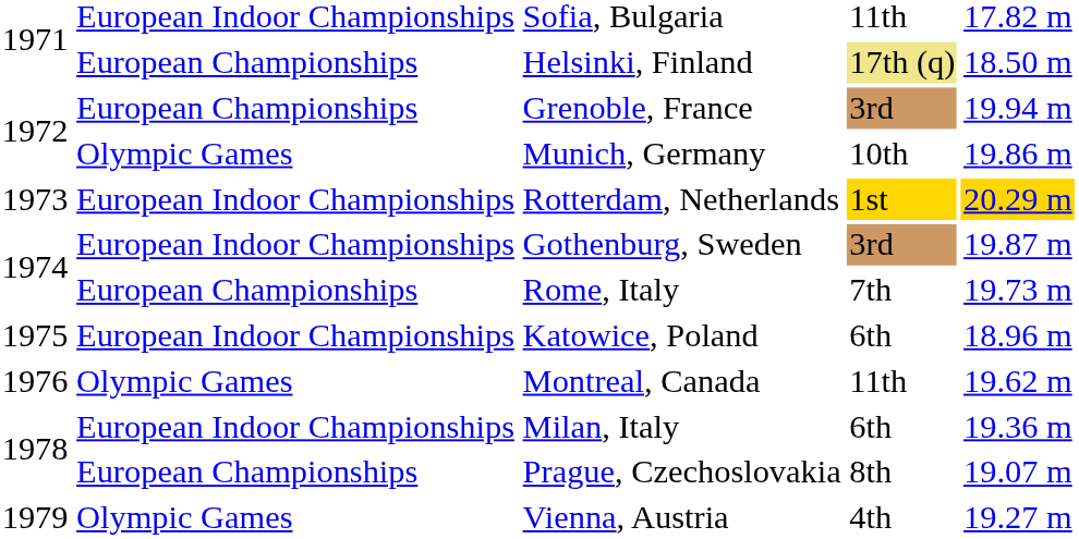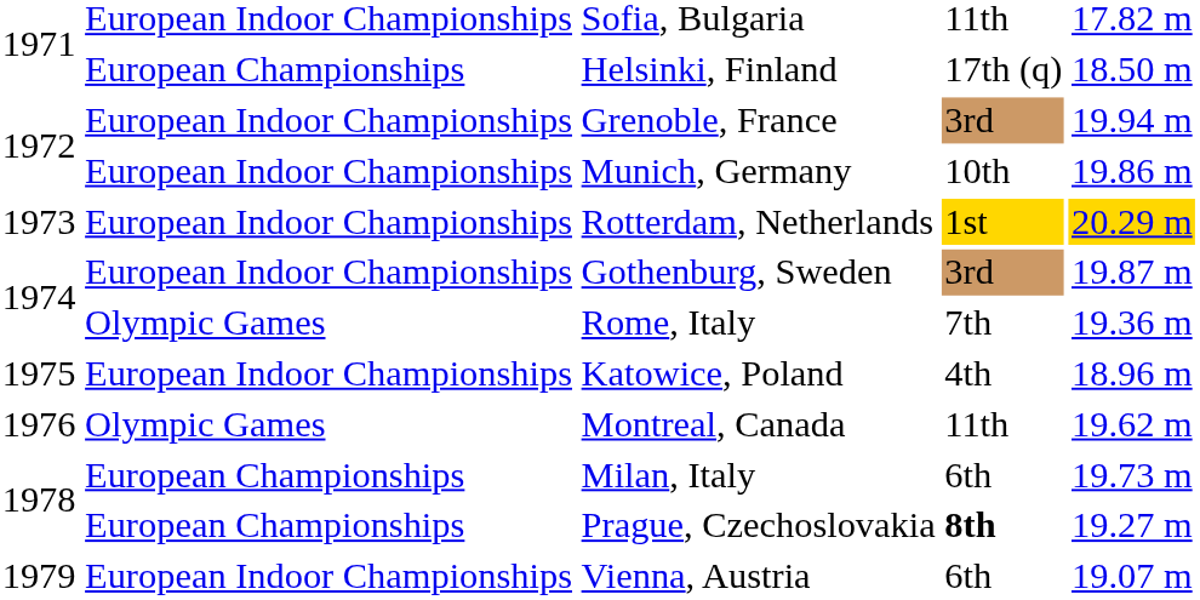 <table>
 <tr>
 <td rowspan=2>1971</td>
 <td><a href='#'>European Indoor Championships</a></td>
 <td><a href='#'>Sofia</a>, Bulgaria</td>
 <td>11th</td>
 <td><a href='#'>17.82 m</a></td>
 </tr>
 <tr>
 <td><a href='#'>European Championships</a></td>
 <td><a href='#'>Helsinki</a>, Finland</td>
-<td style="background: khaki;">17th (q)</td>
+<td>17th (q)</td>
 <td><a href='#'>18.50 m</a></td>
 </tr>
 <tr>
 <td rowspan=2>1972</td>
-<td><a href='#'>European Championships</a></td>
+<td><a href='#'>European Indoor Championships</a></td>
 <td><a href='#'>Grenoble</a>, France</td>
 <td bgcolor=cc9966>3rd</td>
 <td><a href='#'>19.94 m</a></td>
 </tr>
 <tr>
-<td><a href='#'>Olympic Games</a></td>
+<td><a href='#'>European Indoor Championships</a></td>
 <td><a href='#'>Munich</a>, Germany</td>
 <td>10th</td>
 <td><a href='#'>19.86 m</a></td>
 </tr>
 <tr>
 <td>1973</td>
 <td><a href='#'>European Indoor Championships</a></td>
 <td><a href='#'>Rotterdam</a>, Netherlands</td>
 <td bgcolor=gold>1st</td>
 <td style="background: gold;"><a href='#'>20.29 m</a></td>
 </tr>
 <tr>
 <td rowspan=2>1974</td>
 <td><a href='#'>European Indoor Championships</a></td>
 <td><a href='#'>Gothenburg</a>, Sweden</td>
 <td bgcolor=cc9966>3rd</td>
 <td><a href='#'>19.87 m</a></td>
 </tr>
 <tr>
-<td><a href='#'>European Championships</a></td>
+<td><a href='#'>Olympic Games</a></td>
 <td><a href='#'>Rome</a>, Italy</td>
 <td>7th</td>
-<td><a href='#'>19.73 m</a></td>
+<td><a href='#'>19.36 m</a></td>
 </tr>
 <tr>
 <td>1975</td>
 <td><a href='#'>European Indoor Championships</a></td>
 <td><a href='#'>Katowice</a>, Poland</td>
-<td>6th</td>
+<td>4th</td>
 <td><a href='#'>18.96 m</a></td>
 </tr>
 <tr>
 <td>1976</td>
 <td><a href='#'>Olympic Games</a></td>
 <td><a href='#'>Montreal</a>, Canada</td>
 <td>11th</td>
 <td><a href='#'>19.62 m</a></td>
 </tr>
 <tr>
 <td rowspan=2>1978</td>
-<td><a href='#'>European Indoor Championships</a></td>
+<td><a href='#'>European Championships</a></td>
 <td><a href='#'>Milan</a>, Italy</td>
 <td>6th</td>
-<td><a href='#'>19.36 m</a></td>
+<td><a href='#'>19.73 m</a></td>
 </tr>
 <tr>
 <td><a href='#'>European Championships</a></td>
 <td><a href='#'>Prague</a>, Czechoslovakia</td>
-<td>8th</td>
-<td><a href='#'>19.07 m</a></td>
+<td><strong>8th</strong></td>
+<td><a href='#'>19.27 m</a></td>
 </tr>
 <tr>
 <td>1979</td>
-<td><a href='#'>Olympic Games</a></td>
+<td><a href='#'>European Indoor Championships</a></td>
 <td><a href='#'>Vienna</a>, Austria</td>
-<td>4th</td>
-<td><a href='#'>19.27 m</a></td>
+<td>6th</td>
+<td><a href='#'>19.07 m</a></td>
 </tr>
 </table>
